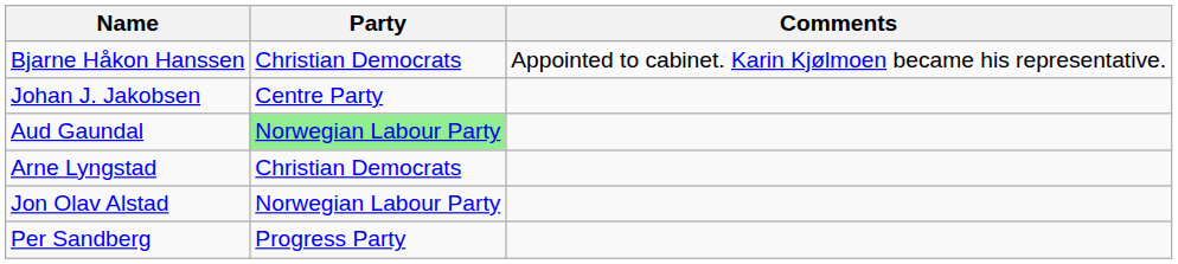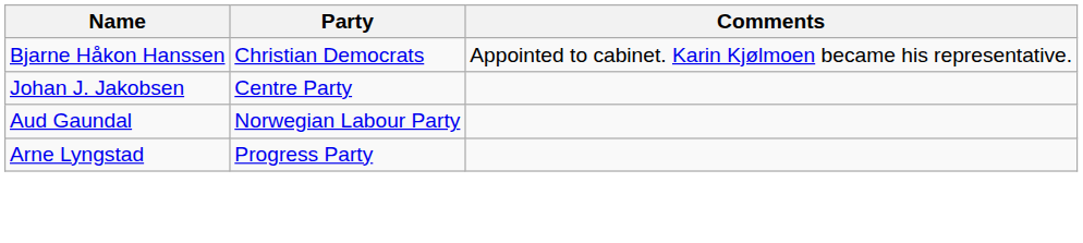 <table class="wikitable">
 <tr>
 <th>Name</th>
 <th>Party</th>
 <th>Comments</th>
 </tr>
 <tr>
 <td><a href='#'>Bjarne Håkon Hanssen</a></td>
 <td><a href='#'>Christian Democrats</a></td>
 <td>Appointed to cabinet. <a href='#'>Karin Kjølmoen</a> became his representative.</td>
 </tr>
 <tr>
 <td><a href='#'>Johan J. Jakobsen</a></td>
 <td><a href='#'>Centre Party</a></td>
 <td></td>
 </tr>
 <tr>
 <td><a href='#'>Aud Gaundal</a></td>
-<td style="background: lightgreen;"><a href='#'>Norwegian Labour Party</a></td>
+<td><a href='#'>Norwegian Labour Party</a></td>
 <td></td>
 </tr>
 <tr>
 <td><a href='#'>Arne Lyngstad</a></td>
-<td><a href='#'>Christian Democrats</a></td>
-<td></td>
-</tr>
-<tr>
-<td><a href='#'>Jon Olav Alstad</a></td>
-<td><a href='#'>Norwegian Labour Party</a></td>
-<td></td>
-</tr>
-<tr>
-<td><a href='#'>Per Sandberg</a></td>
 <td><a href='#'>Progress Party</a></td>
 <td></td>
 </tr>
 </table>
